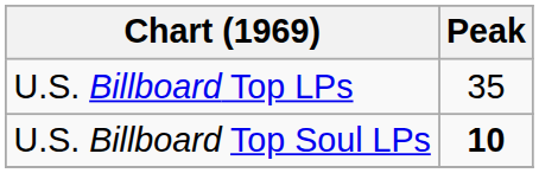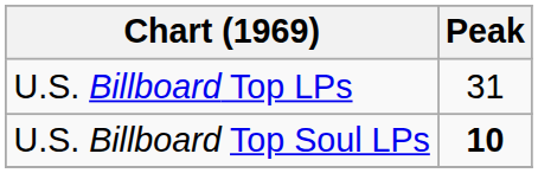 <table class="wikitable">
 <tr>
 <th>Chart (1969)</th>
 <th>Peak<br></th>
 </tr>
 <tr>
 <td>U.S. <a href='#'><em>Billboard</em> Top LPs</a></td>
-<td align="center">35</td>
+<td align="center">31</td>
 </tr>
 <tr>
 <td>U.S. <em>Billboard</em> <a href='#'>Top Soul LPs</a></td>
 <td align="center"><strong>10</strong></td>
 </tr>
 <tr>
 </tr>
 </table>
